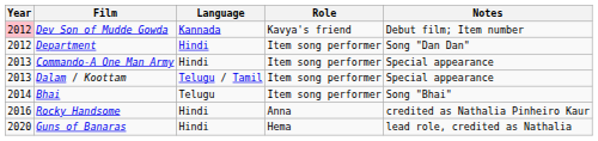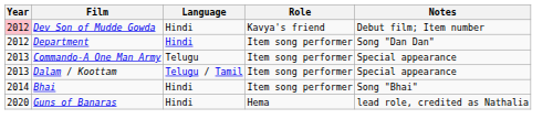 <table class="wikitable sortable">
 <tr>
 <th>Year</th>
 <th>Film</th>
 <th>Language</th>
 <th>Role</th>
 <th>Notes</th>
 </tr>
 <tr>
 <td style="background: pink;">2012</td>
 <td><em><a href='#'>Dev Son of Mudde Gowda</a></em></td>
-<td><a href='#'>Kannada</a></td>
+<td>Hindi</td>
 <td>Kavya's friend</td>
 <td>Debut film; Item number</td>
 </tr>
 <tr>
 <td>2012</td>
 <td><em><a href='#'>Department</a></em></td>
 <td><a href='#'>Hindi</a></td>
 <td>Item song performer</td>
 <td>Song "Dan Dan"</td>
 </tr>
 <tr>
 <td>2013</td>
 <td><em><a href='#'>Commando-A One Man Army</a></em></td>
-<td>Hindi</td>
+<td>Telugu</td>
 <td>Item song performer</td>
 <td>Special appearance</td>
 </tr>
 <tr>
 <td>2013</td>
 <td><em><a href='#'>Dalam</a></em> / <em>Koottam</em></td>
 <td><a href='#'>Telugu</a> / <a href='#'>Tamil</a></td>
 <td>Item song performer</td>
 <td>Special appearance</td>
 </tr>
 <tr>
 <td>2014</td>
 <td><em><a href='#'>Bhai</a></em></td>
-<td>Telugu</td>
+<td>Hindi</td>
 <td>Item song performer</td>
 <td>Song "Bhai"</td>
-</tr>
-<tr>
-<td>2016</td>
-<td><em><a href='#'>Rocky Handsome</a></em></td>
-<td>Hindi</td>
-<td>Anna</td>
-<td>credited as Nathalia Pinheiro Kaur</td>
 </tr>
 <tr>
 <td>2020</td>
 <td><em><a href='#'>Guns of Banaras</a></em></td>
 <td>Hindi</td>
 <td>Hema</td>
 <td>lead role, credited as Nathalia</td>
 </tr>
 </table>
